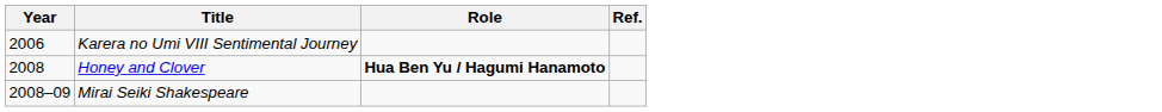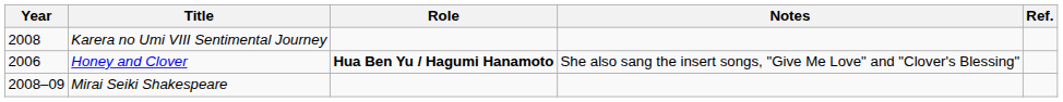 <table class="wikitable">
 <tr>
 <th>Year</th>
 <th>Title</th>
 <th>Role</th>
+<th>Notes</th>
 <th>Ref.</th>
 </tr>
 <tr>
-<td>2006</td>
+<td>2008</td>
 <td><em>Karera no Umi VIII Sentimental Journey</em></td>
+<td></td>
 <td></td>
 <td></td>
 </tr>
 <tr>
-<td>2008</td>
+<td>2006</td>
 <td><em><a href='#'>Honey and Clover</a></em></td>
 <td><strong>Hua Ben Yu / Hagumi Hanamoto</strong></td>
+<td>She also sang the insert songs, "Give Me Love" and "Clover's Blessing"</td>
 <td></td>
 </tr>
 <tr>
 <td>2008–09</td>
 <td><em>Mirai Seiki Shakespeare</em></td>
 <td></td>
 <td></td>
+<td></td>
 </tr>
 </table>
